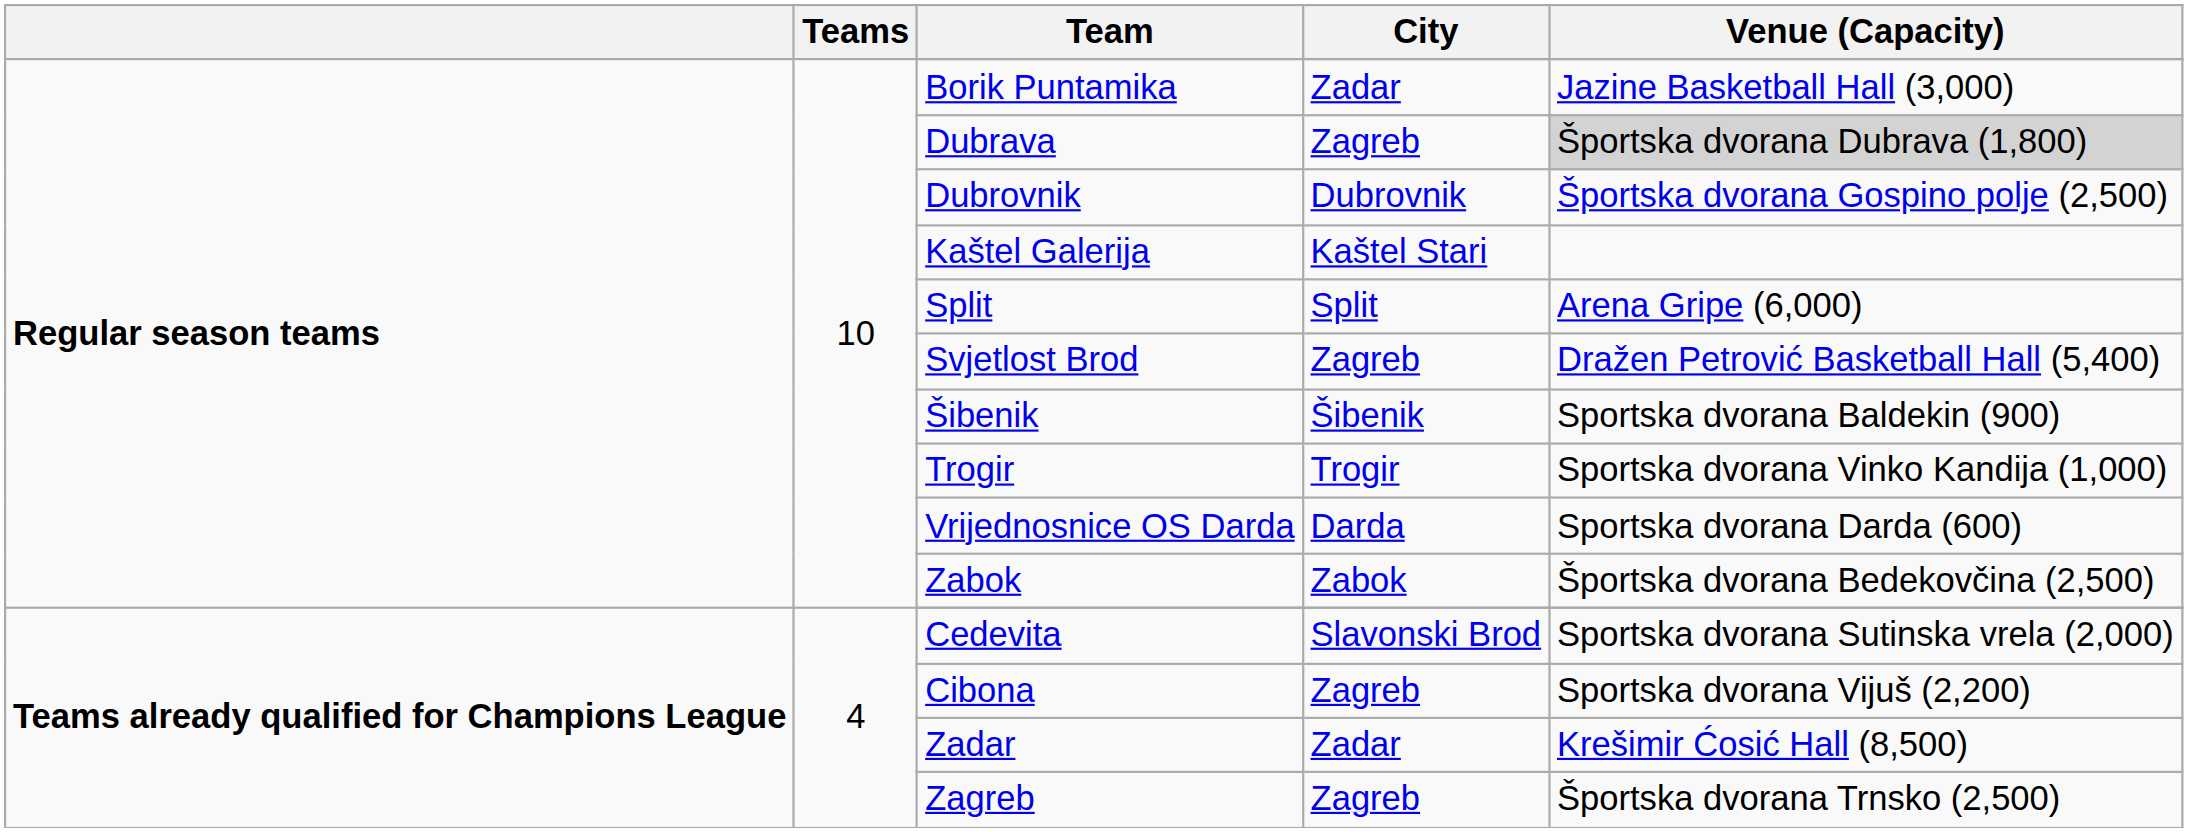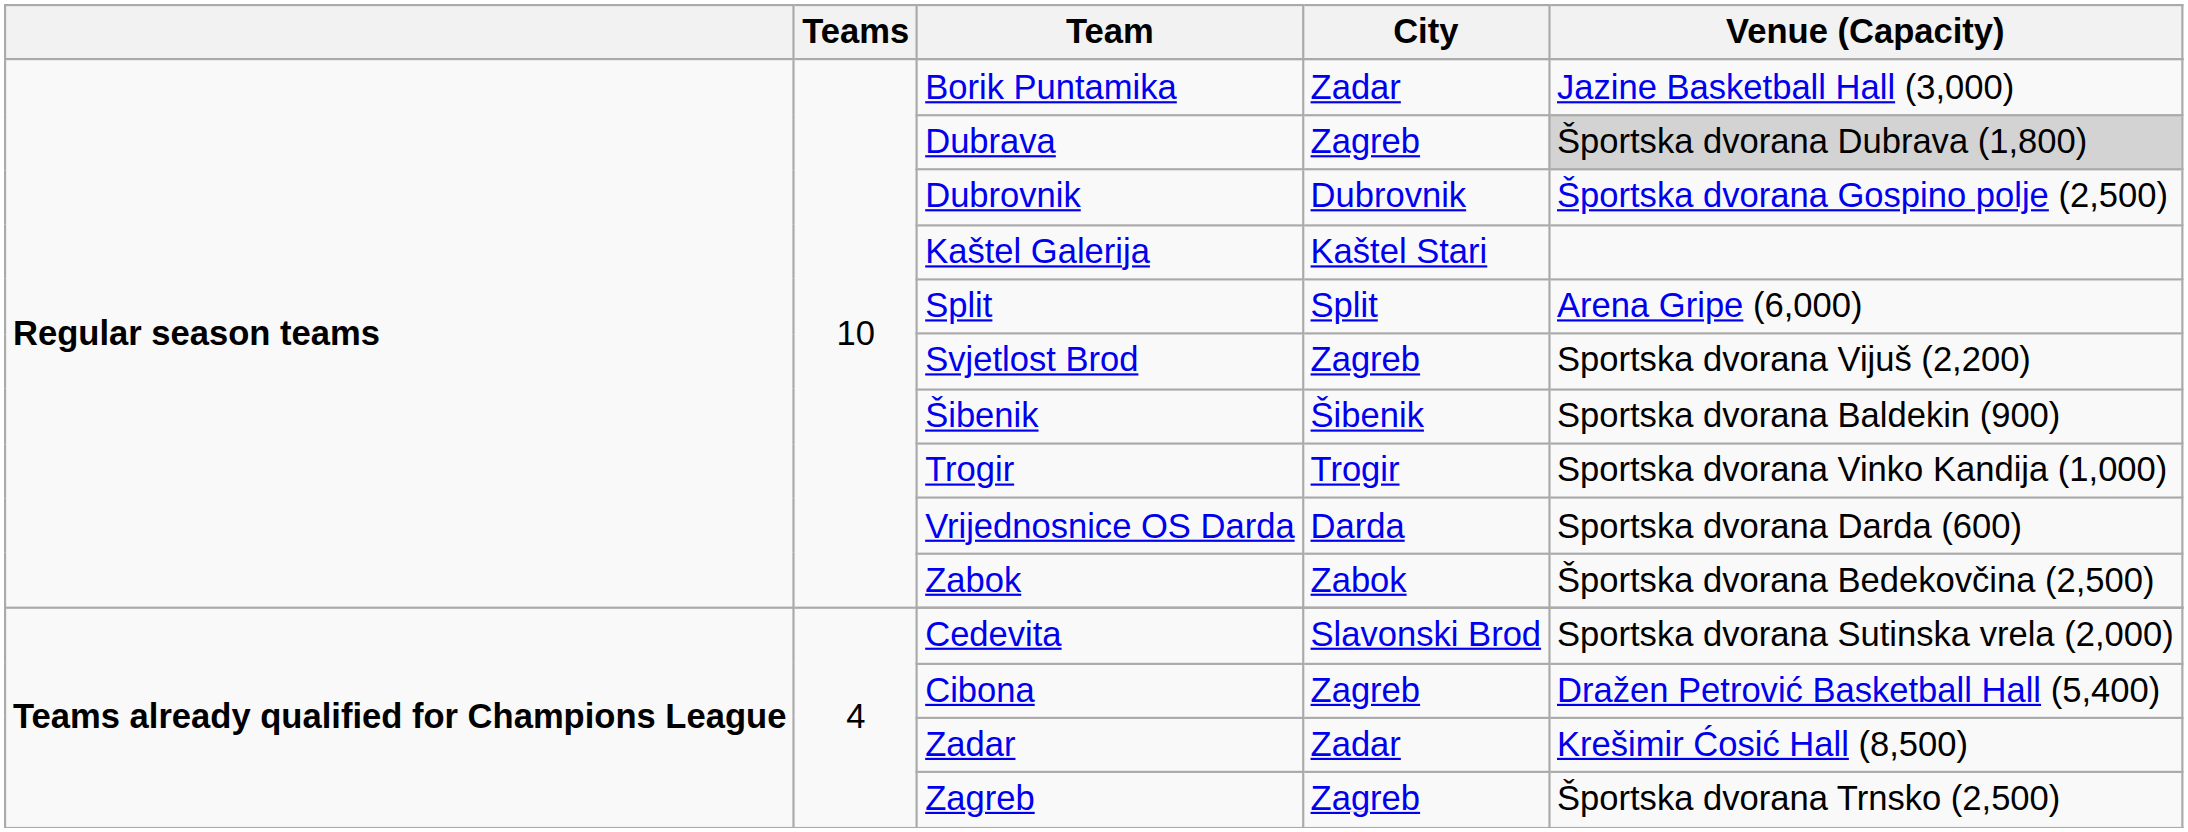 <table class="wikitable">
 <tr>
 <th rowspan=1></th>
 <th colspan=1>Teams</th>
 <th rowspan=1>Team</th>
 <th rowspan=1>City</th>
 <th rowspan=1>Venue (Capacity)</th>
 </tr>
 <tr>
 <td rowspan=11><strong>Regular season teams</strong></td>
 <td align=center rowspan=11>10</td>
 </tr>
 <tr>
 <td><a href='#'>Borik Puntamika</a></td>
 <td><a href='#'>Zadar</a></td>
 <td><a href='#'>Jazine Basketball Hall</a> (3,000)</td>
 </tr>
 <tr>
 <td><a href='#'>Dubrava</a></td>
 <td><a href='#'>Zagreb</a></td>
 <td style="background: lightgrey;">Športska dvorana Dubrava (1,800)</td>
 </tr>
 <tr>
 <td><a href='#'>Dubrovnik</a></td>
 <td><a href='#'>Dubrovnik</a></td>
 <td><a href='#'>Športska dvorana Gospino polje</a> (2,500)</td>
 </tr>
 <tr>
 <td><a href='#'>Kaštel Galerija</a></td>
 <td><a href='#'>Kaštel Stari</a></td>
 <td></td>
 </tr>
 <tr>
 <td><a href='#'>Split</a></td>
 <td><a href='#'>Split</a></td>
 <td><a href='#'>Arena Gripe</a> (6,000)</td>
 </tr>
 <tr>
 <td><a href='#'>Svjetlost Brod</a></td>
 <td><a href='#'>Zagreb</a></td>
-<td><a href='#'>Dražen Petrović Basketball Hall</a> (5,400)</td>
+<td>Sportska dvorana Vijuš (2,200)</td>
 </tr>
 <tr>
 <td><a href='#'>Šibenik</a></td>
 <td><a href='#'>Šibenik</a></td>
 <td>Sportska dvorana Baldekin (900)</td>
 </tr>
 <tr>
 <td><a href='#'>Trogir</a></td>
 <td><a href='#'>Trogir</a></td>
 <td>Sportska dvorana Vinko Kandija (1,000)</td>
 </tr>
 <tr>
 <td><a href='#'>Vrijednosnice OS Darda</a></td>
 <td><a href='#'>Darda</a></td>
 <td>Sportska dvorana Darda (600)</td>
 </tr>
 <tr>
 <td><a href='#'>Zabok</a></td>
 <td><a href='#'>Zabok</a></td>
 <td>Športska dvorana Bedekovčina (2,500)</td>
 </tr>
 <tr>
 <td rowspan=5><strong>Teams already qualified for Champions League</strong></td>
 <td align=center rowspan=5>4</td>
 </tr>
 <tr>
 <td><a href='#'>Cedevita</a></td>
 <td><a href='#'>Slavonski Brod</a></td>
 <td>Sportska dvorana Sutinska vrela (2,000)</td>
 </tr>
 <tr>
 <td><a href='#'>Cibona</a></td>
 <td><a href='#'>Zagreb</a></td>
-<td>Sportska dvorana Vijuš (2,200)</td>
+<td><a href='#'>Dražen Petrović Basketball Hall</a> (5,400)</td>
 </tr>
 <tr>
 <td><a href='#'>Zadar</a></td>
 <td><a href='#'>Zadar</a></td>
 <td><a href='#'>Krešimir Ćosić Hall</a> (8,500)</td>
 </tr>
 <tr>
 <td><a href='#'>Zagreb</a></td>
 <td><a href='#'>Zagreb</a></td>
 <td>Športska dvorana Trnsko (2,500)</td>
 </tr>
 <tr>
 </tr>
 </table>
